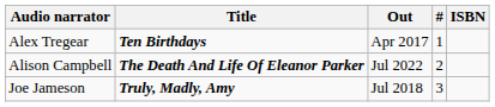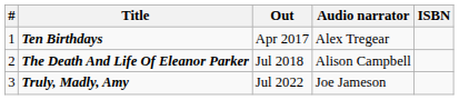 <table class="wikitable sortable">
 <tr>
-<th>Audio narrator</th>
+<th>#</th>
 <th>Title</th>
 <th>Out</th>
-<th>#</th>
+<th>Audio narrator</th>
 <th class="unsortable">ISBN</th>
 </tr>
 <tr>
-<td>Alex Tregear</td>
+<td>1</td>
 <td><strong><em>Ten Birthdays</em></strong></td>
 <td>Apr 2017</td>
-<td>1</td>
+<td>Alex Tregear</td>
 <td></td>
 </tr>
 <tr>
+<td>2</td>
+<td><strong><em>The Death And Life Of Eleanor Parker</em></strong></td>
+<td>Jul 2018</td>
 <td>Alison Campbell</td>
-<td><strong><em>The Death And Life Of Eleanor Parker</em></strong></td>
-<td>Jul 2022</td>
-<td>2</td>
 <td></td>
 </tr>
 <tr>
+<td>3</td>
+<td><strong><em>Truly, Madly, Amy</em></strong></td>
+<td>Jul 2022</td>
 <td>Joe Jameson</td>
-<td><strong><em>Truly, Madly, Amy</em></strong></td>
-<td>Jul 2018</td>
-<td>3</td>
 <td></td>
 </tr>
 </table>
